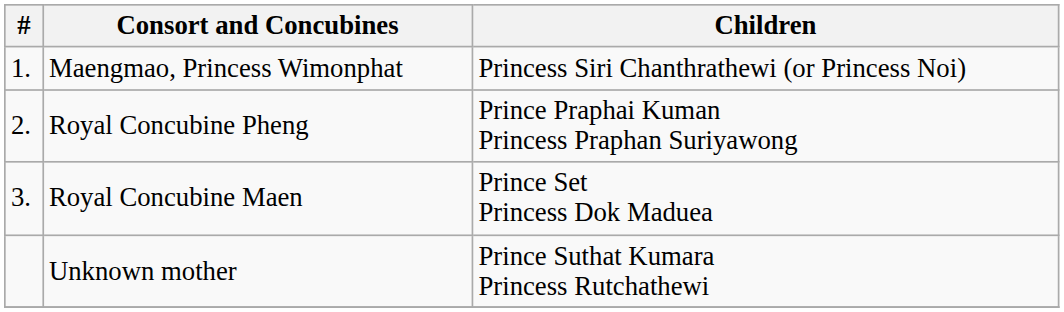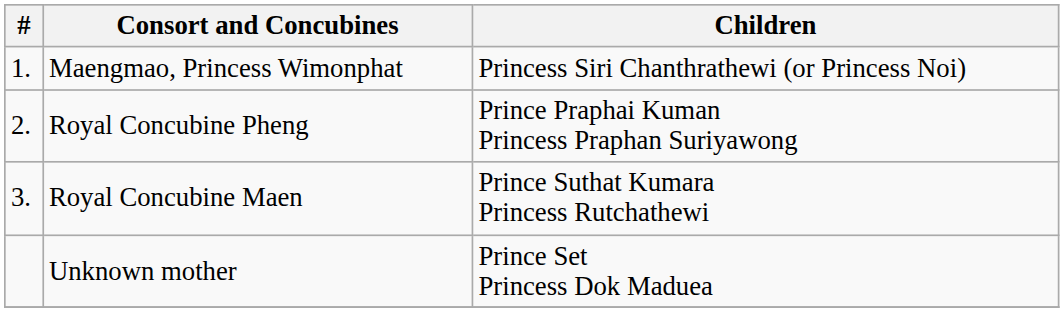 <table style="text-align:left" class="wikitable" width=50%>
 <tr>
 <th>#</th>
 <th>Consort and Concubines</th>
 <th>Children</th>
 </tr>
 <tr>
 <td>1.</td>
 <td>Maengmao, Princess Wimonphat</td>
 <td>Princess Siri Chanthrathewi (or Princess Noi)</td>
 </tr>
 <tr>
 <td>2.</td>
 <td>Royal Concubine Pheng</td>
 <td>Prince Praphai Kuman<br>Princess Praphan Suriyawong</td>
 </tr>
 <tr>
 <td>3.</td>
 <td>Royal Concubine Maen</td>
-<td>Prince Set<br>Princess Dok Maduea</td>
+<td>Prince Suthat Kumara<br>Princess Rutchathewi</td>
 </tr>
 <tr>
 <td></td>
 <td>Unknown mother</td>
-<td>Prince Suthat Kumara<br>Princess Rutchathewi</td>
+<td>Prince Set<br>Princess Dok Maduea</td>
 </tr>
 <tr>
 </tr>
 </table>
